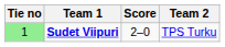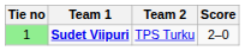 <table class="wikitable" style="text-align:center">
 <tr>
 <th style= width="40px">Tie no</th>
 <th style= width="150px">Team 1</th>
+<th style= width="150px">Team 2</th>
 <th style= width="60px">Score</th>
-<th style= width="150px">Team 2</th>
 </tr>
 <tr>
 <td style="background: lightgreen;">1</td>
 <td><strong><a href='#'>Sudet Viipuri</a></strong></td>
+<td><a href='#'>TPS Turku</a></td>
 <td>2–0</td>
-<td><a href='#'>TPS Turku</a></td>
 </tr>
 </table>
